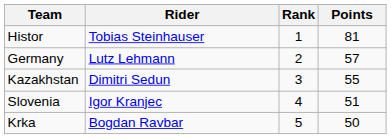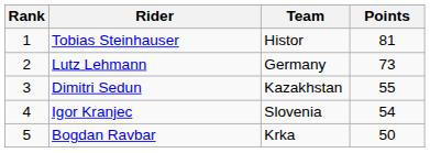 <table class="wikitable">
 <tr>
+<th>Rank</th>
+<th>Rider</th>
 <th>Team</th>
-<th>Rider</th>
-<th>Rank</th>
 <th>Points</th>
 </tr>
 <tr>
+<td align=center>1</td>
+<td width=220> <a href='#'>Tobias Steinhauser</a> </td>
 <td width=88>Histor</td>
-<td width=220> <a href='#'>Tobias Steinhauser</a> </td>
-<td align=center>1</td>
 <td width=72 align=center>81</td>
 </tr>
 <tr>
+<td align=center>2</td>
+<td> <a href='#'>Lutz Lehmann</a></td>
 <td>Germany</td>
-<td> <a href='#'>Lutz Lehmann</a></td>
-<td align=center>2</td>
-<td align=center>57</td>
+<td align=center>73</td>
 </tr>
 <tr>
+<td align=center>3</td>
+<td> <a href='#'>Dimitri Sedun</a></td>
 <td>Kazakhstan</td>
-<td> <a href='#'>Dimitri Sedun</a></td>
-<td align=center>3</td>
 <td align=center>55</td>
 </tr>
 <tr>
+<td align=center>4</td>
+<td> <a href='#'>Igor Kranjec</a></td>
 <td>Slovenia</td>
-<td> <a href='#'>Igor Kranjec</a></td>
-<td align=center>4</td>
-<td align=center>51</td>
+<td align=center>54</td>
 </tr>
 <tr>
+<td align=center>5</td>
+<td> <a href='#'>Bogdan Ravbar</a></td>
 <td>Krka</td>
-<td> <a href='#'>Bogdan Ravbar</a></td>
-<td align=center>5</td>
 <td align=center>50</td>
 </tr>
 </table>
